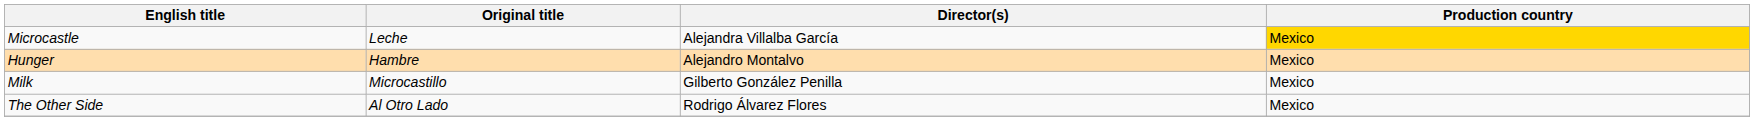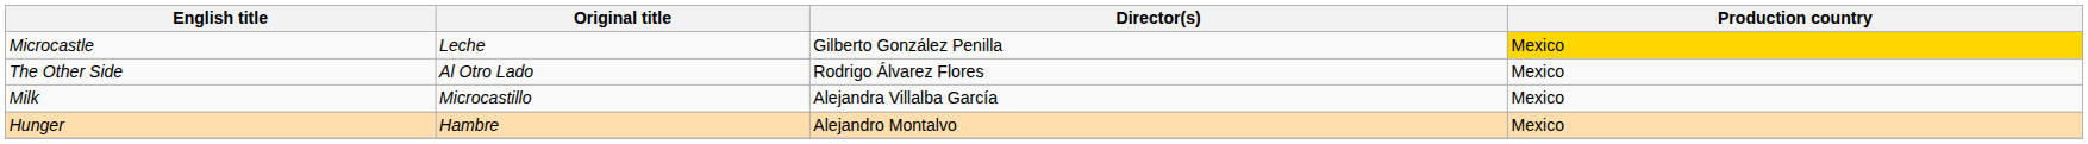 <table class="sortable wikitable" style="width:100%; margin-bottom:2px" cellpadding="5">
 <tr>
 <th scope="col">English title</th>
 <th scope="col">Original title</th>
 <th scope="col">Director(s)</th>
 <th scope="col">Production country</th>
 </tr>
 <tr>
 <td><em>Microcastle</em></td>
 <td><em>Leche</em></td>
+<td data-sort-value="Gonzalez">Gilberto González Penilla</td>
+<td style="background: gold;">Mexico</td>
+</tr>
+<tr>
+<td><em>The Other Side</em></td>
+<td><em>Al Otro Lado</em></td>
+<td data-sort-value="Alvarez">Rodrigo Álvarez Flores</td>
+<td>Mexico</td>
+</tr>
+<tr>
+<td><em>Milk</em></td>
+<td><em>Microcastillo</em></td>
 <td data-sort-value="Villalba">Alejandra Villalba García</td>
-<td style="background: gold;">Mexico</td>
+<td>Mexico</td>
 </tr>
 <tr style="background:#FFDEAD;">
 <td><em>Hunger</em></td>
 <td><em>Hambre</em></td>
 <td data-sort-value="Montalvo">Alejandro Montalvo</td>
 <td>Mexico</td>
 </tr>
 <tr>
-<td><em>Milk</em></td>
-<td><em>Microcastillo</em></td>
-<td data-sort-value="Gonzalez">Gilberto González Penilla</td>
-<td>Mexico</td>
-</tr>
-<tr>
-<td><em>The Other Side</em></td>
-<td><em>Al Otro Lado</em></td>
-<td data-sort-value="Alvarez">Rodrigo Álvarez Flores</td>
-<td>Mexico</td>
-</tr>
-<tr>
 </tr>
 </table>
